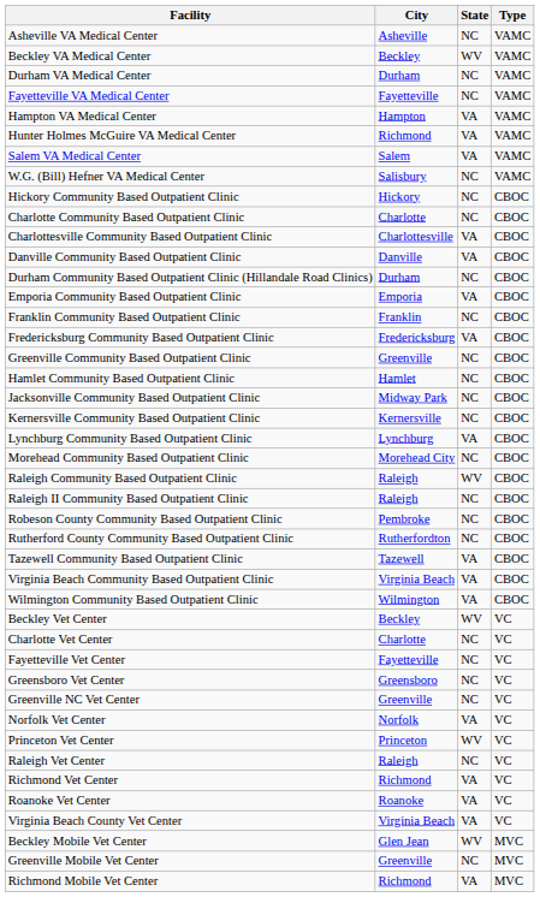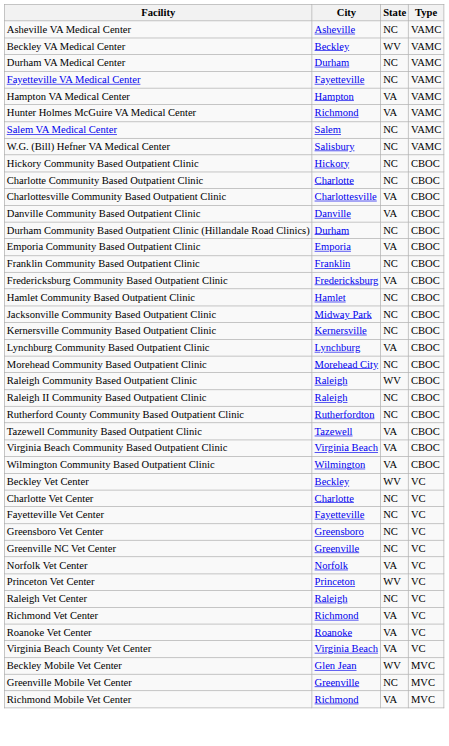 <table id="VISN6" class="wikitable sortable">
 <tr>
 <th>Facility</th>
 <th>City</th>
 <th>State</th>
 <th>Type</th>
 </tr>
 <tr>
 <td>Asheville VA Medical Center</td>
 <td><a href='#'>Asheville</a></td>
 <td>NC</td>
 <td>VAMC</td>
 </tr>
 <tr>
 <td>Beckley VA Medical Center</td>
 <td><a href='#'>Beckley</a></td>
 <td>WV</td>
 <td>VAMC</td>
 </tr>
 <tr>
 <td>Durham VA Medical Center</td>
 <td><a href='#'>Durham</a></td>
 <td>NC</td>
 <td>VAMC</td>
 </tr>
 <tr>
 <td><a href='#'>Fayetteville VA Medical Center</a></td>
 <td><a href='#'>Fayetteville</a></td>
 <td>NC</td>
 <td>VAMC</td>
 </tr>
 <tr>
 <td>Hampton VA Medical Center</td>
 <td><a href='#'>Hampton</a></td>
 <td>VA</td>
 <td>VAMC</td>
 </tr>
 <tr>
 <td>Hunter Holmes McGuire VA Medical Center</td>
 <td><a href='#'>Richmond</a></td>
 <td>VA</td>
 <td>VAMC</td>
 </tr>
 <tr>
 <td><a href='#'>Salem VA Medical Center</a></td>
 <td><a href='#'>Salem</a></td>
-<td>VA</td>
+<td>NC</td>
 <td>VAMC</td>
 </tr>
 <tr>
 <td>W.G. (Bill) Hefner VA Medical Center</td>
 <td><a href='#'>Salisbury</a></td>
 <td>NC</td>
 <td>VAMC</td>
 </tr>
 <tr>
 <td>Hickory Community Based Outpatient Clinic</td>
 <td><a href='#'>Hickory</a></td>
 <td>NC</td>
 <td>CBOC</td>
 </tr>
 <tr>
 <td>Charlotte Community Based Outpatient Clinic</td>
 <td><a href='#'>Charlotte</a></td>
 <td>NC</td>
 <td>CBOC</td>
 </tr>
 <tr>
 <td>Charlottesville Community Based Outpatient Clinic</td>
 <td><a href='#'>Charlottesville</a></td>
 <td>VA</td>
 <td>CBOC</td>
 </tr>
 <tr>
 <td>Danville Community Based Outpatient Clinic</td>
 <td><a href='#'>Danville</a></td>
 <td>VA</td>
 <td>CBOC</td>
 </tr>
 <tr>
 <td>Durham Community Based Outpatient Clinic (Hillandale Road Clinics)</td>
 <td><a href='#'>Durham</a></td>
 <td>NC</td>
 <td>CBOC</td>
 </tr>
 <tr>
 <td>Emporia Community Based Outpatient Clinic</td>
 <td><a href='#'>Emporia</a></td>
 <td>VA</td>
 <td>CBOC</td>
 </tr>
 <tr>
 <td>Franklin Community Based Outpatient Clinic</td>
 <td><a href='#'>Franklin</a></td>
 <td>NC</td>
 <td>CBOC</td>
 </tr>
 <tr>
 <td>Fredericksburg Community Based Outpatient Clinic</td>
 <td><a href='#'>Fredericksburg</a></td>
 <td>VA</td>
 <td>CBOC</td>
 </tr>
 <tr>
-<td>Greenville Community Based Outpatient Clinic</td>
-<td><a href='#'>Greenville</a></td>
-<td>NC</td>
-<td>CBOC</td>
-</tr>
-<tr>
 <td>Hamlet Community Based Outpatient Clinic</td>
 <td><a href='#'>Hamlet</a></td>
 <td>NC</td>
 <td>CBOC</td>
 </tr>
 <tr>
 <td>Jacksonville Community Based Outpatient Clinic</td>
 <td><a href='#'>Midway Park</a></td>
 <td>NC</td>
 <td>CBOC</td>
 </tr>
 <tr>
 <td>Kernersville Community Based Outpatient Clinic</td>
 <td><a href='#'>Kernersville</a></td>
 <td>NC</td>
 <td>CBOC</td>
 </tr>
 <tr>
 <td>Lynchburg Community Based Outpatient Clinic</td>
 <td><a href='#'>Lynchburg</a></td>
 <td>VA</td>
 <td>CBOC</td>
 </tr>
 <tr>
 <td>Morehead Community Based Outpatient Clinic</td>
 <td><a href='#'>Morehead City</a></td>
 <td>NC</td>
 <td>CBOC</td>
 </tr>
 <tr>
 <td>Raleigh Community Based Outpatient Clinic</td>
 <td><a href='#'>Raleigh</a></td>
 <td>WV</td>
 <td>CBOC</td>
 </tr>
 <tr>
 <td>Raleigh II Community Based Outpatient Clinic</td>
 <td><a href='#'>Raleigh</a></td>
-<td>NC</td>
-<td>CBOC</td>
-</tr>
-<tr>
-<td>Robeson County Community Based Outpatient Clinic</td>
-<td><a href='#'>Pembroke</a></td>
 <td>NC</td>
 <td>CBOC</td>
 </tr>
 <tr>
 <td>Rutherford County Community Based Outpatient Clinic</td>
 <td><a href='#'>Rutherfordton</a></td>
 <td>NC</td>
 <td>CBOC</td>
 </tr>
 <tr>
 <td>Tazewell Community Based Outpatient Clinic</td>
 <td><a href='#'>Tazewell</a></td>
 <td>VA</td>
 <td>CBOC</td>
 </tr>
 <tr>
 <td>Virginia Beach Community Based Outpatient Clinic</td>
 <td><a href='#'>Virginia Beach</a></td>
 <td>VA</td>
 <td>CBOC</td>
 </tr>
 <tr>
 <td>Wilmington Community Based Outpatient Clinic</td>
 <td><a href='#'>Wilmington</a></td>
 <td>VA</td>
 <td>CBOC</td>
 </tr>
 <tr>
 <td>Beckley Vet Center</td>
 <td><a href='#'>Beckley</a></td>
 <td>WV</td>
 <td>VC</td>
 </tr>
 <tr>
 <td>Charlotte Vet Center</td>
 <td><a href='#'>Charlotte</a></td>
 <td>NC</td>
 <td>VC</td>
 </tr>
 <tr>
 <td>Fayetteville Vet Center</td>
 <td><a href='#'>Fayetteville</a></td>
 <td>NC</td>
 <td>VC</td>
 </tr>
 <tr>
 <td>Greensboro Vet Center</td>
 <td><a href='#'>Greensboro</a></td>
 <td>NC</td>
 <td>VC</td>
 </tr>
 <tr>
 <td>Greenville NC Vet Center</td>
 <td><a href='#'>Greenville</a></td>
 <td>NC</td>
 <td>VC</td>
 </tr>
 <tr>
 <td>Norfolk Vet Center</td>
 <td><a href='#'>Norfolk</a></td>
 <td>VA</td>
 <td>VC</td>
 </tr>
 <tr>
 <td>Princeton Vet Center</td>
 <td><a href='#'>Princeton</a></td>
 <td>WV</td>
 <td>VC</td>
 </tr>
 <tr>
 <td>Raleigh Vet Center</td>
 <td><a href='#'>Raleigh</a></td>
 <td>NC</td>
 <td>VC</td>
 </tr>
 <tr>
 <td>Richmond Vet Center</td>
 <td><a href='#'>Richmond</a></td>
 <td>VA</td>
 <td>VC</td>
 </tr>
 <tr>
 <td>Roanoke Vet Center</td>
 <td><a href='#'>Roanoke</a></td>
 <td>VA</td>
 <td>VC</td>
 </tr>
 <tr>
 <td>Virginia Beach County Vet Center</td>
 <td><a href='#'>Virginia Beach</a></td>
 <td>VA</td>
 <td>VC</td>
 </tr>
 <tr>
 <td>Beckley Mobile Vet Center</td>
 <td><a href='#'>Glen Jean</a></td>
 <td>WV</td>
 <td>MVC</td>
 </tr>
 <tr>
 <td>Greenville Mobile Vet Center</td>
 <td><a href='#'>Greenville</a></td>
 <td>NC</td>
 <td>MVC</td>
 </tr>
 <tr>
 <td>Richmond Mobile Vet Center</td>
 <td><a href='#'>Richmond</a></td>
 <td>VA</td>
 <td>MVC</td>
 </tr>
 </table>
